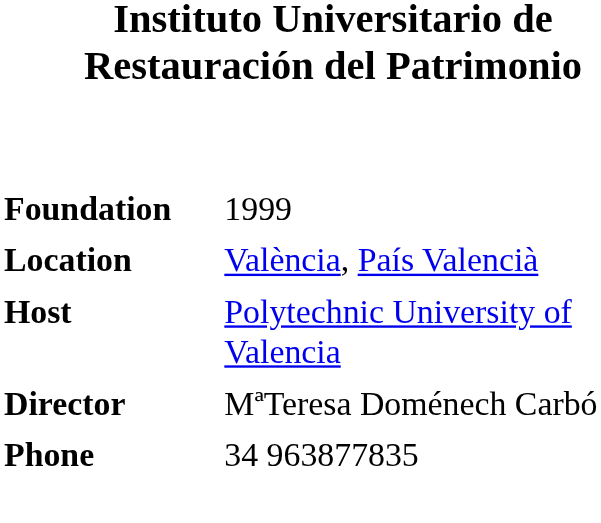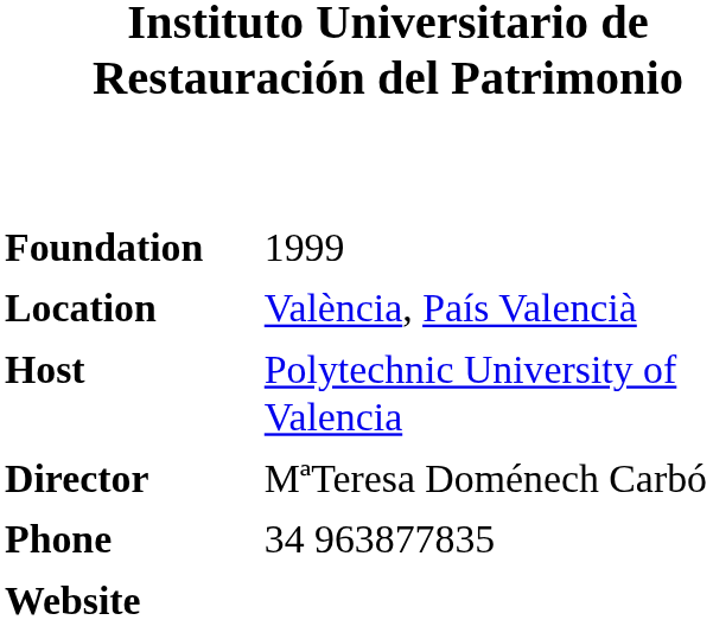 <table class="toccolours" style="float: right; margin-left: 1em; width: 20em; font-size: 90%;" cellspacing="3">
 <tr>
 <td colspan="2" style="font-weight: bold; text-align: center; font-size: larger;"><strong>Instituto Universitario de Restauración del Patrimonio</strong></td>
 </tr>
 <tr>
 <td></td>
 </tr>
 <tr>
 <td colspan="2" style="padding: 1em 0; text-align:center;"></td>
 </tr>
 <tr style="vertical-align:top;">
 <td style="font-weight:bold">Foundation</td>
 <td>1999</td>
 </tr>
 <tr style="vertical-align:top;">
 <td style="font-weight:bold">Location</td>
 <td><a href='#'>València</a>, <a href='#'>País Valencià</a></td>
 </tr>
 <tr style="vertical-align:top;">
 <td style="font-weight:bold">Host</td>
 <td><a href='#'>Polytechnic University of Valencia</a></td>
 </tr>
 <tr style="vertical-align:top;">
 <td style="font-weight:bold">Director</td>
 <td>MªTeresa Doménech Carbó</td>
 </tr>
 <tr style="vertical-align:top;">
 <td style="font-weight:bold">Phone</td>
 <td>34 963877835</td>
 </tr>
+<tr style="vertical-align:top;">
+<td style="font-weight:bold">Website</td>
+<td></td>
+<td></td>
+</tr>
 </table>
